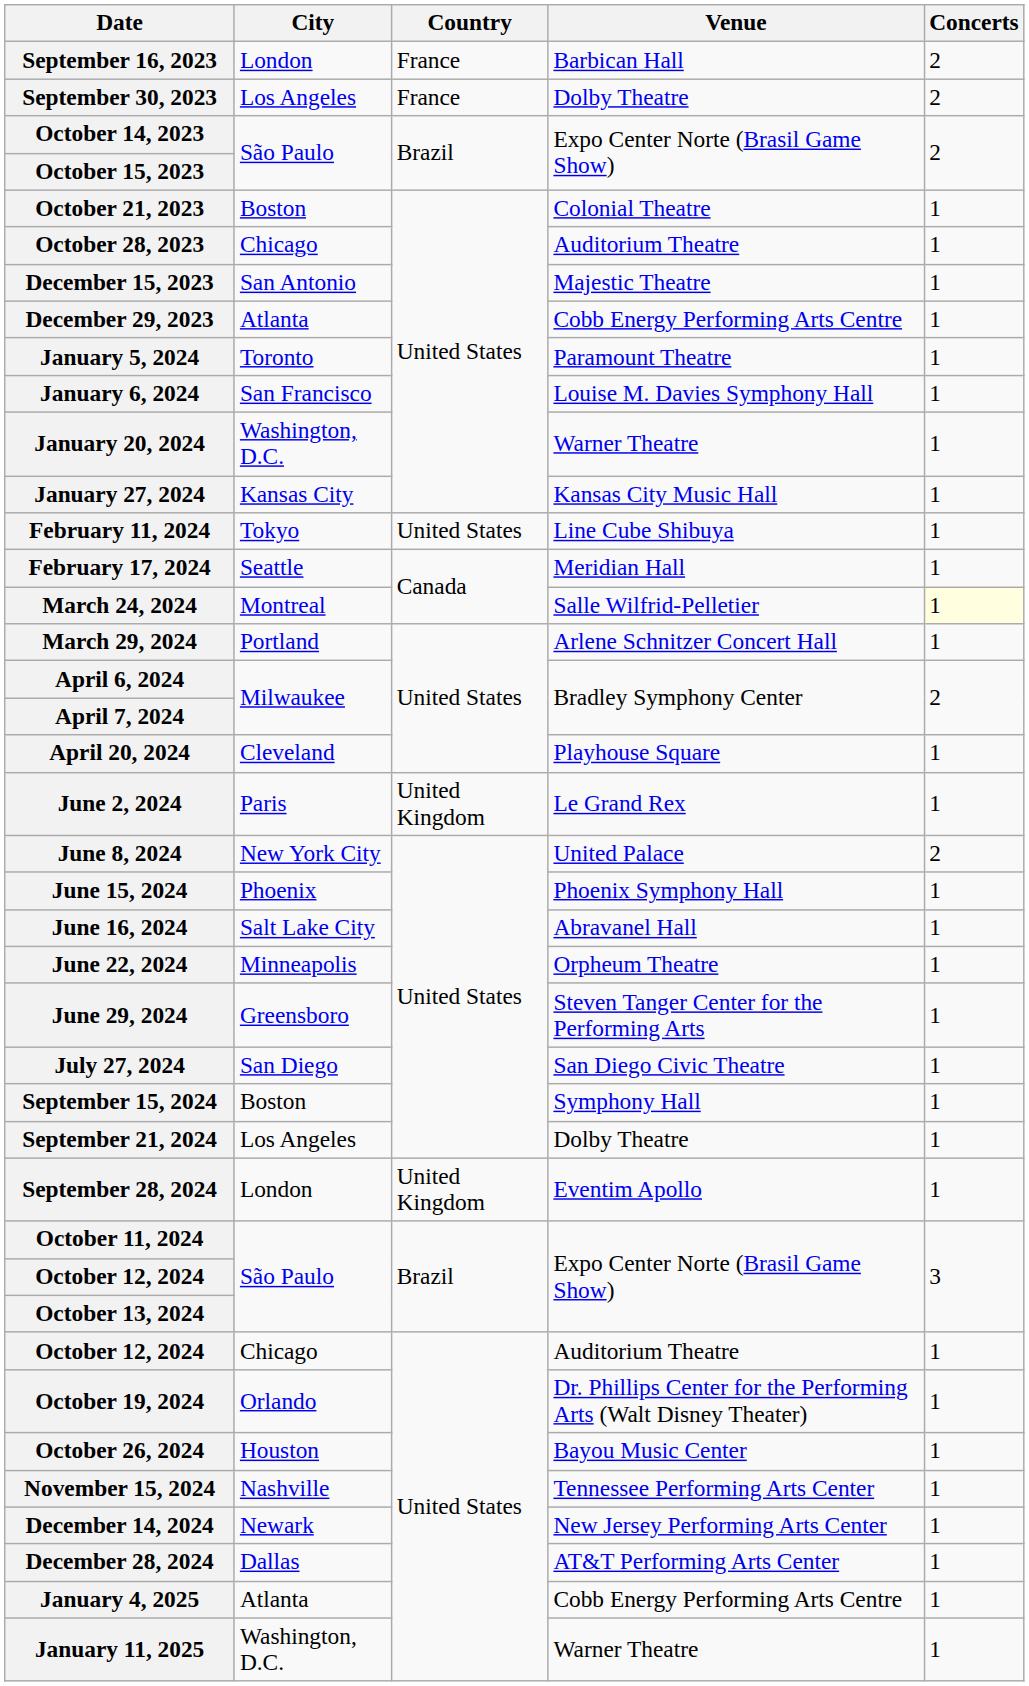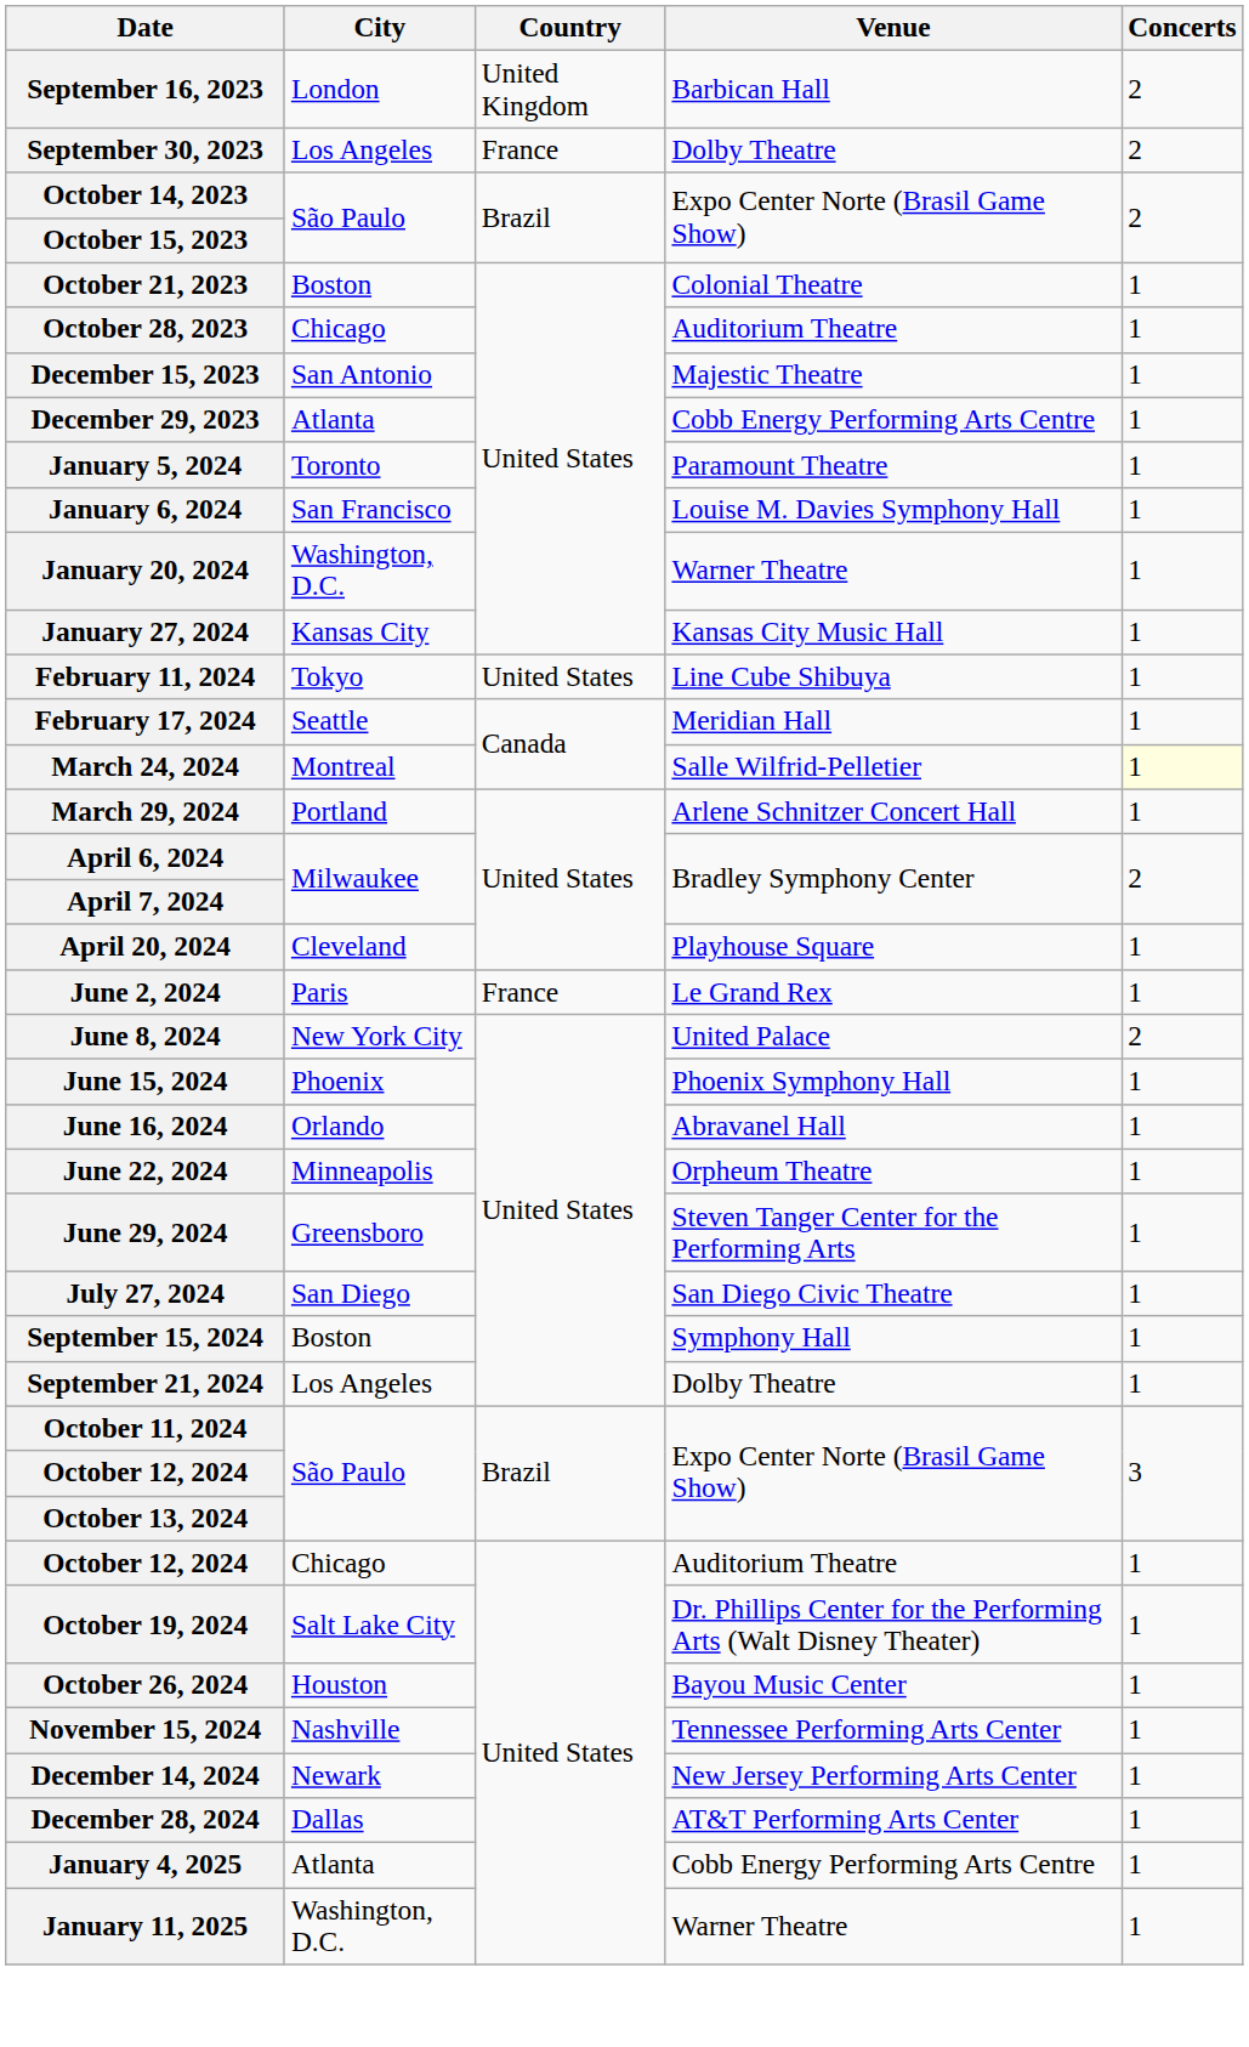 <table class="wikitable">
 <tr>
 <th scope="col" style="width:150px;">Date</th>
 <th scope="col" style="width:100px;">City</th>
 <th scope="col" style="width:100px;">Country</th>
 <th scope="col" style="width:250px;">Venue</th>
 <th scope="col" style="width:50px;">Concerts</th>
 </tr>
 <tr>
 <th scope="row">September 16, 2023</th>
 <td><a href='#'>London</a></td>
-<td>France</td>
+<td>United Kingdom</td>
 <td><a href='#'>Barbican Hall</a></td>
 <td>2</td>
 </tr>
 <tr>
 <th scope="row">September 30, 2023</th>
 <td><a href='#'>Los Angeles</a></td>
 <td>France</td>
 <td><a href='#'>Dolby Theatre</a></td>
 <td>2</td>
 </tr>
 <tr>
 <th scope="row">October 14, 2023</th>
 <td rowspan="2"><a href='#'>São Paulo</a></td>
 <td rowspan="2">Brazil</td>
 <td rowspan="2">Expo Center Norte (<a href='#'>Brasil Game Show</a>)</td>
 <td rowspan="2">2</td>
 </tr>
 <tr>
 <th scope="row">October 15, 2023</th>
 </tr>
 <tr>
 <th scope="row">October 21, 2023</th>
 <td><a href='#'>Boston</a></td>
 <td rowspan="8">United States</td>
 <td><a href='#'>Colonial Theatre</a></td>
 <td>1</td>
 </tr>
 <tr>
 <th scope="row">October 28, 2023</th>
 <td><a href='#'>Chicago</a></td>
 <td><a href='#'>Auditorium Theatre</a></td>
 <td>1</td>
 </tr>
 <tr>
 <th scope="row">December 15, 2023</th>
 <td><a href='#'>San Antonio</a></td>
 <td><a href='#'>Majestic Theatre</a></td>
 <td>1</td>
 </tr>
 <tr>
 <th scope="row">December 29, 2023</th>
 <td><a href='#'>Atlanta</a></td>
 <td><a href='#'>Cobb Energy Performing Arts Centre</a></td>
 <td>1</td>
 </tr>
 <tr>
 <th scope="row">January 5, 2024</th>
 <td><a href='#'>Toronto</a></td>
 <td><a href='#'>Paramount Theatre</a></td>
 <td>1</td>
 </tr>
 <tr>
 <th scope="row">January 6, 2024</th>
 <td><a href='#'>San Francisco</a></td>
 <td><a href='#'>Louise M. Davies Symphony Hall</a></td>
 <td>1</td>
 </tr>
 <tr>
 <th scope="row">January 20, 2024</th>
 <td><a href='#'>Washington, D.C.</a></td>
 <td><a href='#'>Warner Theatre</a></td>
 <td>1</td>
 </tr>
 <tr>
 <th scope="row">January 27, 2024</th>
 <td><a href='#'>Kansas City</a></td>
 <td><a href='#'>Kansas City Music Hall</a></td>
 <td>1</td>
 </tr>
 <tr>
 <th scope="row">February 11, 2024</th>
 <td><a href='#'>Tokyo</a></td>
 <td>United States</td>
 <td><a href='#'>Line Cube Shibuya</a></td>
 <td>1</td>
 </tr>
 <tr>
 <th scope="row">February 17, 2024</th>
 <td><a href='#'>Seattle</a></td>
 <td rowspan="2">Canada</td>
 <td><a href='#'>Meridian Hall</a></td>
 <td>1</td>
 </tr>
 <tr>
 <th scope="row">March 24, 2024</th>
 <td><a href='#'>Montreal</a></td>
 <td><a href='#'>Salle Wilfrid-Pelletier</a></td>
 <td style="background: lightyellow;">1</td>
 </tr>
 <tr>
 <th scope="row">March 29, 2024</th>
 <td><a href='#'>Portland</a></td>
 <td rowspan="4">United States</td>
 <td><a href='#'>Arlene Schnitzer Concert Hall</a></td>
 <td>1</td>
 </tr>
 <tr>
 <th scope="row">April 6, 2024</th>
 <td rowspan="2"><a href='#'>Milwaukee</a></td>
 <td rowspan="2">Bradley Symphony Center</td>
 <td rowspan="2">2</td>
 </tr>
 <tr>
 <th scope="row">April 7, 2024</th>
 </tr>
 <tr>
 <th scope="row">April 20, 2024</th>
 <td><a href='#'>Cleveland</a></td>
 <td><a href='#'>Playhouse Square</a></td>
 <td>1</td>
 </tr>
 <tr>
 <th scope="row">June 2, 2024</th>
 <td><a href='#'>Paris</a></td>
-<td>United Kingdom</td>
+<td>France</td>
 <td><a href='#'>Le Grand Rex</a></td>
 <td>1</td>
 </tr>
 <tr>
 <th scope="row">June 8, 2024</th>
 <td><a href='#'>New York City</a></td>
 <td rowspan="8">United States</td>
 <td><a href='#'>United Palace</a></td>
 <td>2</td>
 </tr>
 <tr>
 <th scope="row">June 15, 2024</th>
 <td><a href='#'>Phoenix</a></td>
 <td><a href='#'>Phoenix Symphony Hall</a></td>
 <td>1</td>
 </tr>
 <tr>
 <th scope="row">June 16, 2024</th>
-<td><a href='#'>Salt Lake City</a></td>
+<td><a href='#'>Orlando</a></td>
 <td><a href='#'>Abravanel Hall</a></td>
 <td>1</td>
 </tr>
 <tr>
 <th scope="row">June 22, 2024</th>
 <td><a href='#'>Minneapolis</a></td>
 <td><a href='#'>Orpheum Theatre</a></td>
 <td>1</td>
 </tr>
 <tr>
 <th scope="row">June 29, 2024</th>
 <td><a href='#'>Greensboro</a></td>
 <td><a href='#'>Steven Tanger Center for the Performing Arts</a></td>
 <td>1</td>
 </tr>
 <tr>
 <th scope="row">July 27, 2024</th>
 <td><a href='#'>San Diego</a></td>
 <td><a href='#'>San Diego Civic Theatre</a></td>
 <td>1</td>
 </tr>
 <tr>
 <th scope="row">September 15, 2024</th>
 <td>Boston</td>
 <td><a href='#'>Symphony Hall</a></td>
 <td>1</td>
 </tr>
 <tr>
 <th scope="row">September 21, 2024</th>
 <td>Los Angeles</td>
 <td>Dolby Theatre</td>
 <td>1</td>
 </tr>
 <tr>
-<th scope="row">September 28, 2024</th>
-<td>London</td>
-<td>United Kingdom</td>
-<td><a href='#'>Eventim Apollo</a></td>
-<td>1</td>
-</tr>
-<tr>
 <th scope="row">October 11, 2024</th>
 <td rowspan="3"><a href='#'>São Paulo</a></td>
 <td rowspan="3">Brazil</td>
 <td rowspan="3">Expo Center Norte (<a href='#'>Brasil Game Show</a>)</td>
 <td rowspan="3">3</td>
 </tr>
 <tr>
 <th scope="row">October 12, 2024</th>
 </tr>
 <tr>
 <th scope="row">October 13, 2024</th>
 </tr>
 <tr>
 <th scope="row">October 12, 2024</th>
 <td>Chicago</td>
 <td rowspan="8">United States</td>
 <td>Auditorium Theatre</td>
 <td>1</td>
 </tr>
 <tr>
 <th scope="row">October 19, 2024</th>
-<td><a href='#'>Orlando</a></td>
+<td><a href='#'>Salt Lake City</a></td>
 <td><a href='#'>Dr. Phillips Center for the Performing Arts</a> (Walt Disney Theater)</td>
 <td>1</td>
 </tr>
 <tr>
 <th scope="row">October 26, 2024</th>
 <td><a href='#'>Houston</a></td>
 <td><a href='#'>Bayou Music Center</a></td>
 <td>1</td>
 </tr>
 <tr>
 <th scope="row">November 15, 2024</th>
 <td><a href='#'>Nashville</a></td>
 <td><a href='#'>Tennessee Performing Arts Center</a></td>
 <td>1</td>
 </tr>
 <tr>
 <th scope="row">December 14, 2024</th>
 <td><a href='#'>Newark</a></td>
 <td><a href='#'>New Jersey Performing Arts Center</a></td>
 <td>1</td>
 </tr>
 <tr>
 <th scope="row">December 28, 2024</th>
 <td><a href='#'>Dallas</a></td>
 <td><a href='#'>AT&T Performing Arts Center</a></td>
 <td>1</td>
 </tr>
 <tr>
 <th scope="row">January 4, 2025</th>
 <td>Atlanta</td>
 <td>Cobb Energy Performing Arts Centre</td>
 <td>1</td>
 </tr>
 <tr>
 <th scope="row">January 11, 2025</th>
 <td>Washington, D.C.</td>
 <td>Warner Theatre</td>
 <td>1</td>
 </tr>
 </table>
